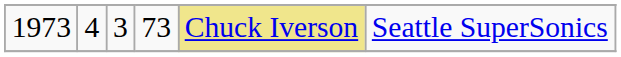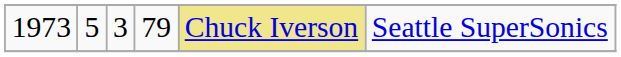 <table class="wikitable" style="text-align:center">
 <tr>
 </tr>
 <tr>
 <td>1973</td>
-<td>4</td>
+<td>5</td>
 <td>3</td>
-<td>73</td>
+<td>79</td>
 <td style="background: khaki;"><a href='#'>Chuck Iverson</a></td>
 <td><a href='#'>Seattle SuperSonics</a></td>
 </tr>
 <tr>
 </tr>
 </table>
